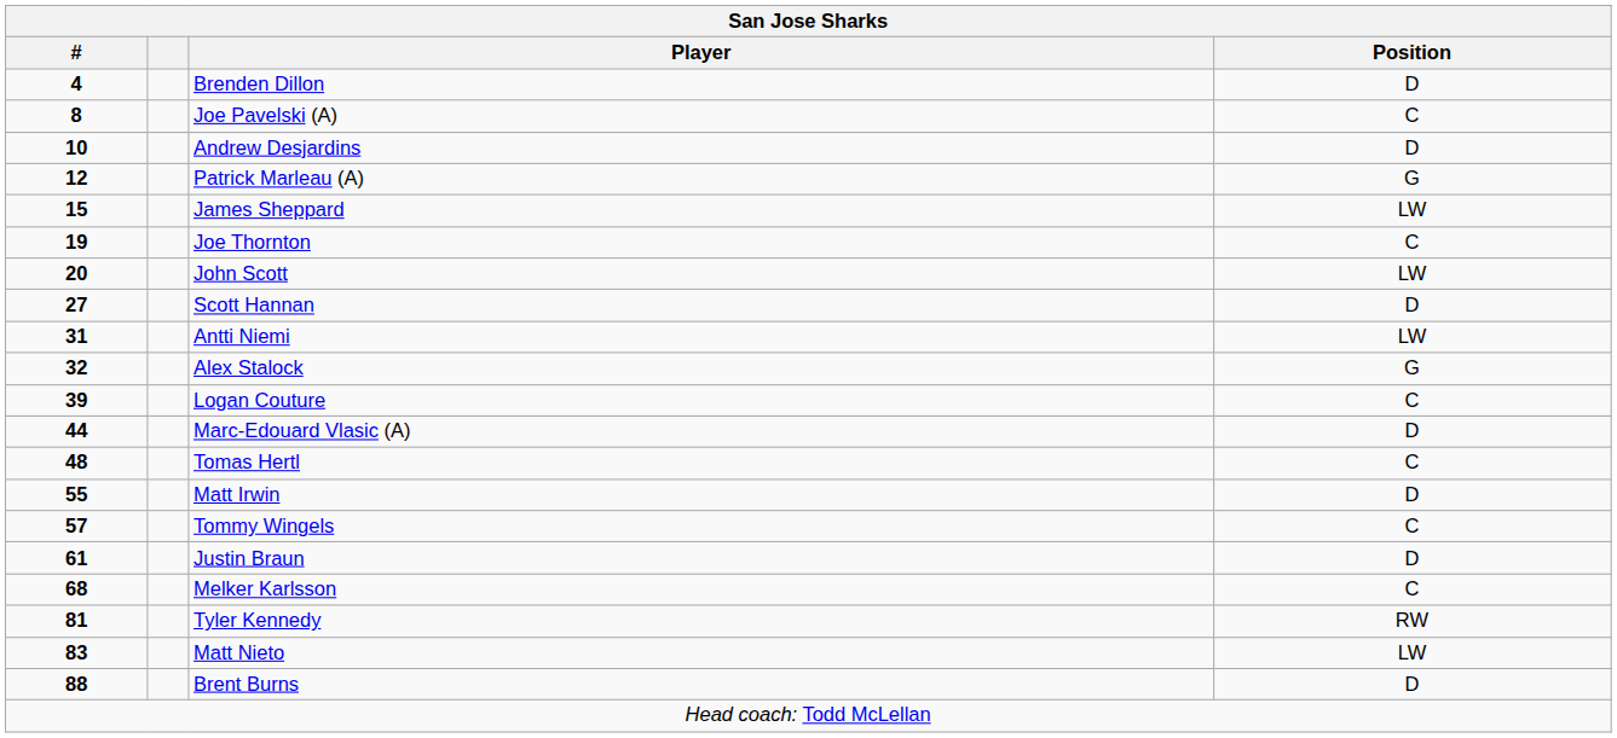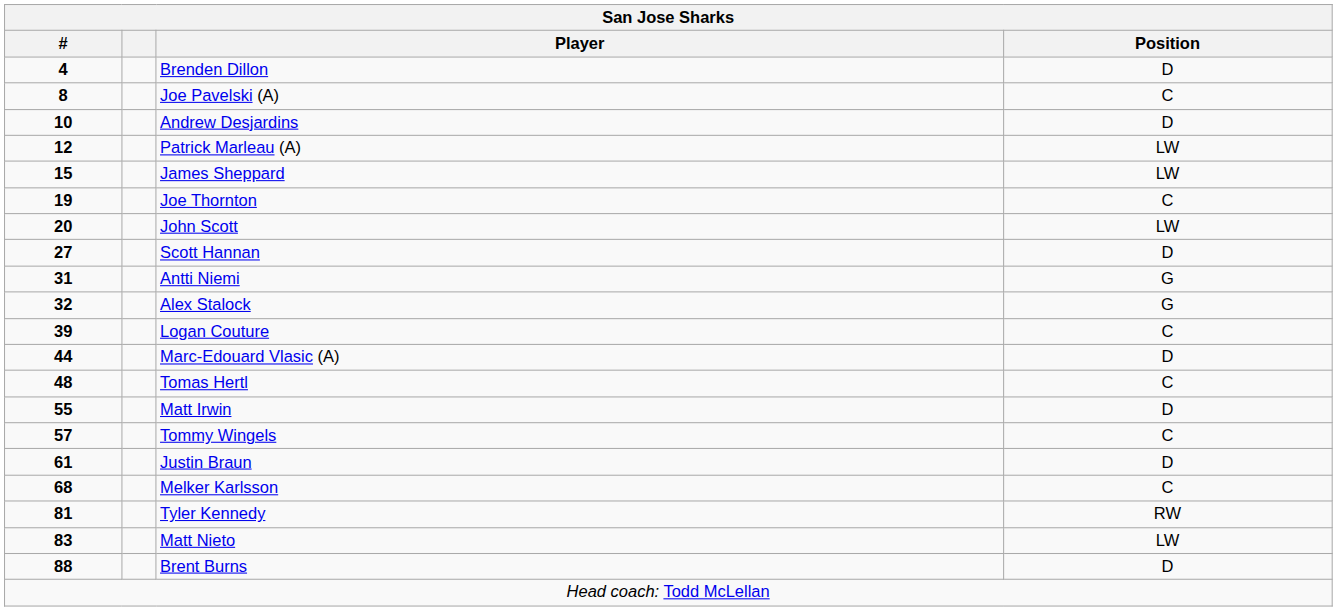 <table class="wikitable" style="width:65%; text-align:center;">
 <tr>
 <th colspan=4>San Jose Sharks</th>
 </tr>
 <tr>
 <th>#</th>
 <th></th>
 <th>Player</th>
 <th>Position</th>
 </tr>
 <tr>
 <td><strong>4</strong></td>
 <td align=center></td>
 <td align=left><a href='#'>Brenden Dillon</a></td>
 <td>D</td>
 </tr>
 <tr>
 <td><strong>8</strong></td>
 <td align=center></td>
 <td align=left><a href='#'>Joe Pavelski</a> (A)</td>
 <td>C</td>
 </tr>
 <tr>
 <td><strong>10</strong></td>
 <td align=center></td>
 <td align=left><a href='#'>Andrew Desjardins</a></td>
 <td>D</td>
 </tr>
 <tr>
 <td><strong>12</strong></td>
 <td align=center></td>
 <td align=left><a href='#'>Patrick Marleau</a> (A)</td>
-<td>G</td>
+<td>LW</td>
 </tr>
 <tr>
 <td><strong>15</strong></td>
 <td align=center></td>
 <td align=left><a href='#'>James Sheppard</a></td>
 <td>LW</td>
 </tr>
 <tr>
 <td><strong>19</strong></td>
 <td align=center></td>
 <td align=left><a href='#'>Joe Thornton</a></td>
 <td>C</td>
 </tr>
 <tr>
 <td><strong>20</strong></td>
 <td align=center></td>
 <td align=left><a href='#'>John Scott</a></td>
 <td>LW</td>
 </tr>
 <tr>
 <td><strong>27</strong></td>
 <td align=center></td>
 <td align=left><a href='#'>Scott Hannan</a></td>
 <td>D</td>
 </tr>
 <tr>
 <td><strong>31</strong></td>
 <td align=center></td>
 <td align=left><a href='#'>Antti Niemi</a></td>
-<td>LW</td>
+<td>G</td>
 </tr>
 <tr>
 <td><strong>32</strong></td>
 <td align=center></td>
 <td align=left><a href='#'>Alex Stalock</a> </td>
 <td>G</td>
 </tr>
 <tr>
 <td><strong>39</strong></td>
 <td align=center></td>
 <td align=left><a href='#'>Logan Couture</a></td>
 <td>C</td>
 </tr>
 <tr>
 <td><strong>44</strong></td>
 <td align=center></td>
 <td align=left><a href='#'>Marc-Edouard Vlasic</a> (A)</td>
 <td>D</td>
 </tr>
 <tr>
 <td><strong>48</strong></td>
 <td align=center></td>
 <td align=left><a href='#'>Tomas Hertl</a></td>
 <td>C</td>
 </tr>
 <tr>
 <td><strong>55</strong></td>
 <td align=center></td>
 <td align=left><a href='#'>Matt Irwin</a></td>
 <td>D</td>
 </tr>
 <tr>
 <td><strong>57</strong></td>
 <td align=center></td>
 <td align=left><a href='#'>Tommy Wingels</a></td>
 <td>C</td>
 </tr>
 <tr>
 <td><strong>61</strong></td>
 <td align=center></td>
 <td align=left><a href='#'>Justin Braun</a></td>
 <td>D</td>
 </tr>
 <tr>
 <td><strong>68</strong></td>
 <td align=center></td>
 <td align=left><a href='#'>Melker Karlsson</a></td>
 <td>C</td>
 </tr>
 <tr>
 <td><strong>81</strong></td>
 <td align=center></td>
 <td align=left><a href='#'>Tyler Kennedy</a></td>
 <td>RW</td>
 </tr>
 <tr>
 <td><strong>83</strong></td>
 <td align=center></td>
 <td align=left><a href='#'>Matt Nieto</a></td>
 <td>LW</td>
 </tr>
 <tr>
 <td><strong>88</strong></td>
 <td align=center></td>
 <td align=left><a href='#'>Brent Burns</a></td>
 <td>D</td>
 </tr>
 <tr>
 <td colspan=4><em>Head coach:</em>  <a href='#'>Todd McLellan</a></td>
 </tr>
 </table>
